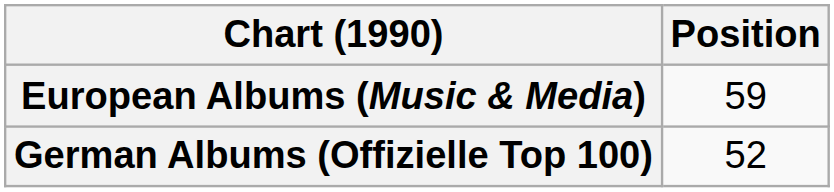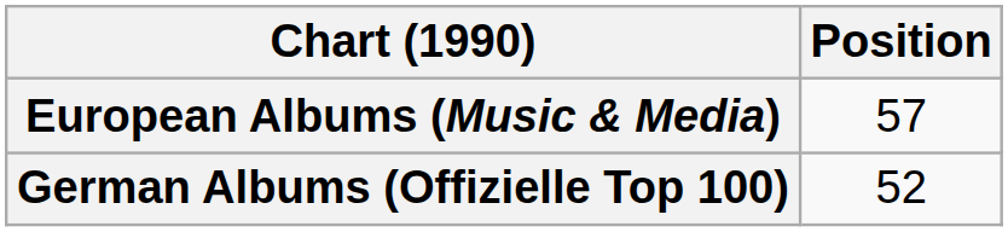 <table class="wikitable plainrowheaders" style="text-align:center">
 <tr>
 <th scope="col">Chart (1990)</th>
 <th scope="col">Position</th>
 </tr>
 <tr>
 <th scope="row">European Albums (<em>Music & Media</em>)</th>
-<td>59</td>
+<td>57</td>
 </tr>
 <tr>
 <th scope="row">German Albums (Offizielle Top 100)</th>
 <td>52</td>
 </tr>
 </table>
